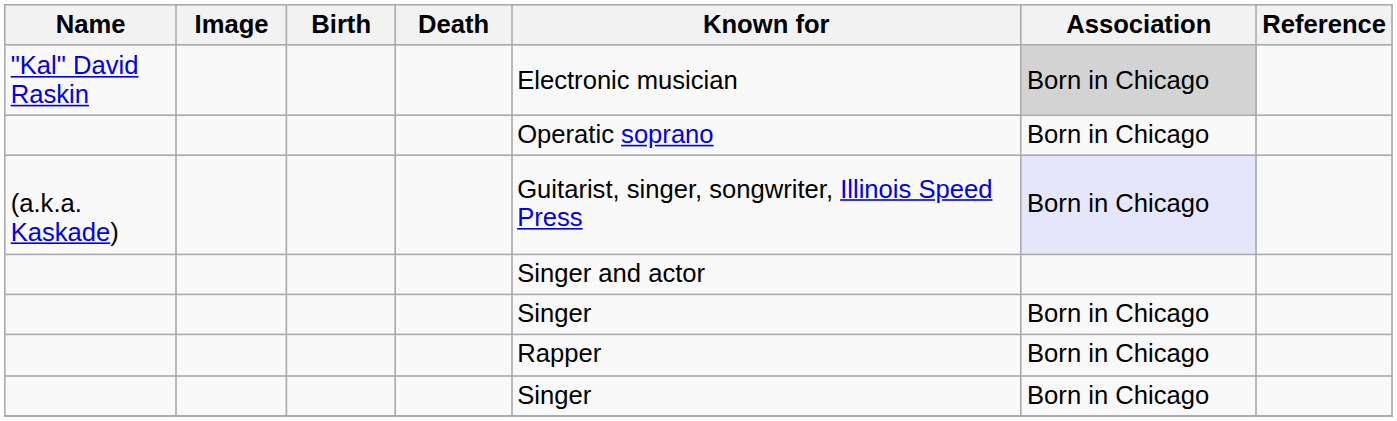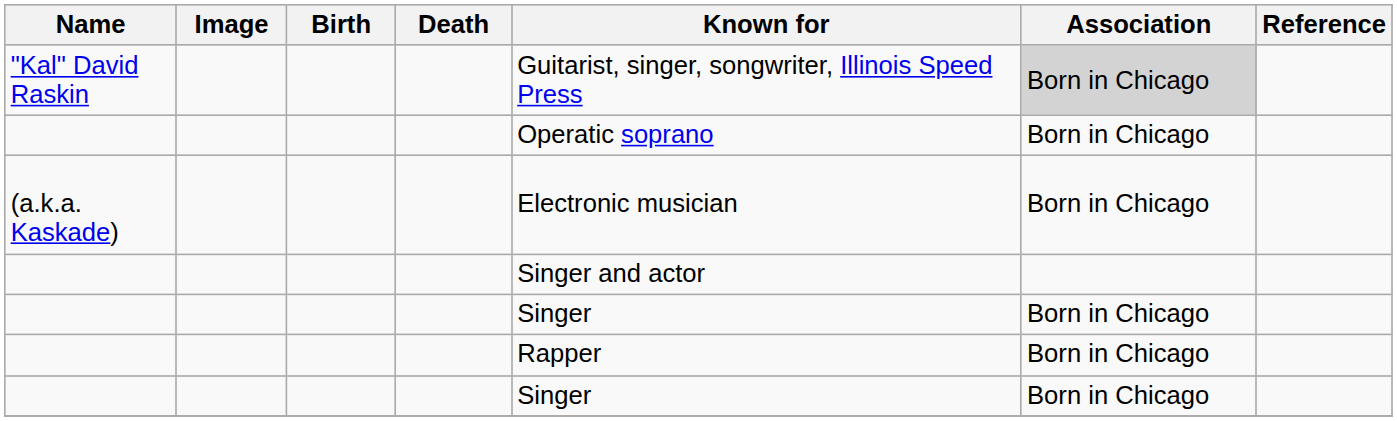 <table class="wikitable sortable">
 <tr>
 <th scope="col" width="140">Name</th>
 <th scope="col" width="80" class="unsortable">Image</th>
 <th scope="col" width="90">Birth</th>
 <th scope="col" width="90">Death</th>
 <th scope="col" width="600" class="unsortable">Known for</th>
 <th scope="col" width="200" class="unsortable">Association</th>
 <th scope="col" width="30" class="unsortable">Reference</th>
 </tr>
 <tr>
 <td><a href='#'>"Kal" David Raskin</a></td>
 <td></td>
 <td align=right></td>
 <td align=right></td>
-<td>Electronic musician</td>
+<td>Guitarist, singer, songwriter, <a href='#'>Illinois Speed Press</a></td>
 <td style="background: lightgrey;">Born in Chicago</td>
 <td></td>
 </tr>
 <tr>
 <td></td>
 <td></td>
 <td></td>
 <td></td>
 <td>Operatic <a href='#'>soprano</a></td>
 <td>Born in Chicago</td>
 <td align="center"></td>
 </tr>
 <tr>
 <td><br>(a.k.a. <a href='#'>Kaskade</a>)</td>
 <td></td>
 <td align=right></td>
 <td></td>
-<td>Guitarist, singer, songwriter, <a href='#'>Illinois Speed Press</a></td>
-<td style="background: lavender;">Born in Chicago</td>
+<td>Electronic musician</td>
+<td>Born in Chicago</td>
 <td align="center"></td>
 </tr>
 <tr>
 <td></td>
 <td></td>
 <td align=right></td>
 <td></td>
 <td>Singer and actor</td>
 <td></td>
 <td align="center"></td>
 </tr>
 <tr>
 <td></td>
 <td></td>
 <td align=right></td>
 <td align=right></td>
 <td>Singer</td>
 <td>Born in Chicago</td>
 <td align="center"></td>
 </tr>
 <tr>
 <td></td>
 <td></td>
 <td align=right></td>
 <td></td>
 <td>Rapper</td>
 <td>Born in Chicago</td>
 <td></td>
 </tr>
 <tr>
 <td></td>
 <td></td>
 <td align=right></td>
 <td align=right></td>
 <td>Singer</td>
 <td>Born in Chicago</td>
 <td align="center"></td>
 </tr>
 <tr>
 </tr>
 </table>
